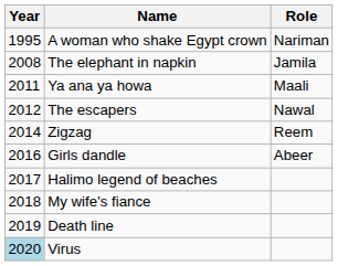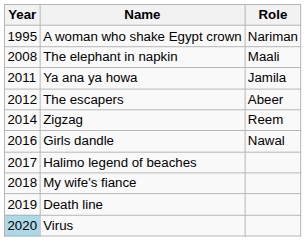 <table class="wikitable">
 <tr>
 <th>Year</th>
 <th>Name</th>
 <th>Role</th>
 </tr>
 <tr>
 <td>1995</td>
 <td>A woman who shake Egypt crown</td>
 <td>Nariman</td>
 </tr>
 <tr>
 <td>2008</td>
 <td>The elephant in napkin</td>
-<td>Jamila</td>
+<td>Maali</td>
 </tr>
 <tr>
 <td>2011</td>
 <td>Ya ana ya howa</td>
-<td>Maali</td>
+<td>Jamila</td>
 </tr>
 <tr>
 <td>2012</td>
 <td>The escapers</td>
-<td>Nawal</td>
+<td>Abeer</td>
 </tr>
 <tr>
 <td>2014</td>
 <td>Zigzag</td>
 <td>Reem</td>
 </tr>
 <tr>
 <td>2016</td>
 <td>Girls dandle</td>
-<td>Abeer</td>
+<td>Nawal</td>
 </tr>
 <tr>
 <td>2017</td>
 <td>Halimo legend of beaches</td>
 <td></td>
 </tr>
 <tr>
 <td>2018</td>
 <td>My wife's fiance</td>
 <td></td>
 </tr>
 <tr>
 <td>2019</td>
 <td>Death line</td>
 <td></td>
 </tr>
 <tr>
 <td style="background: lightblue;">2020</td>
 <td>Virus</td>
 <td></td>
 </tr>
 </table>
